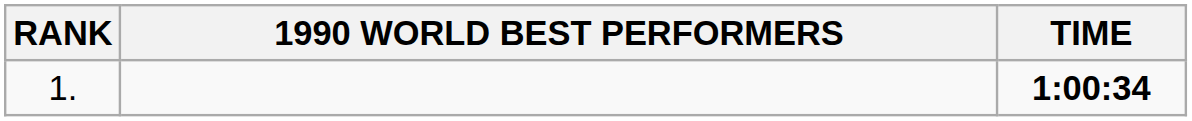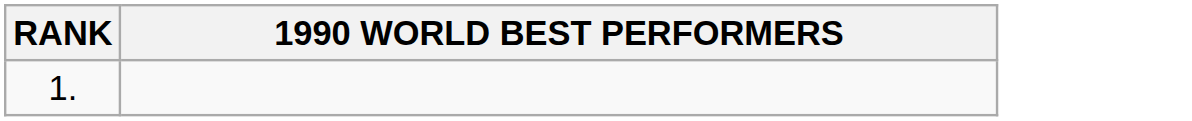 <table class="wikitable" style="border-collapse: collapse; font-size: 90%;">
 <tr>
 <th>RANK</th>
 <th align="center" style="width: 25em">1990 WORLD BEST PERFORMERS</th>
-<th align="center" style="width: 5em">TIME</th>
 </tr>
 <tr>
 <td align="center">1.</td>
 <td></td>
-<td align="center"><strong>1:00:34</strong></td>
 </tr>
 </table>
